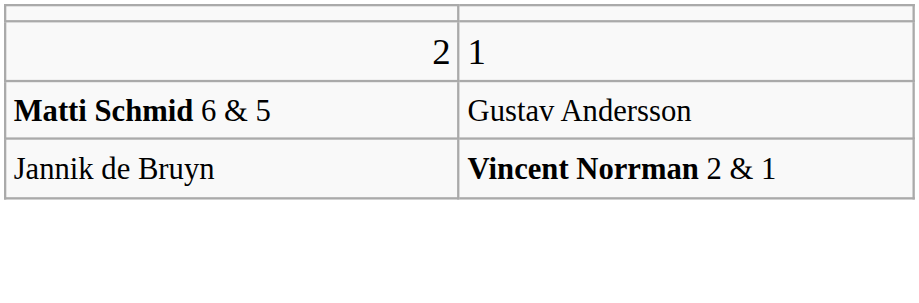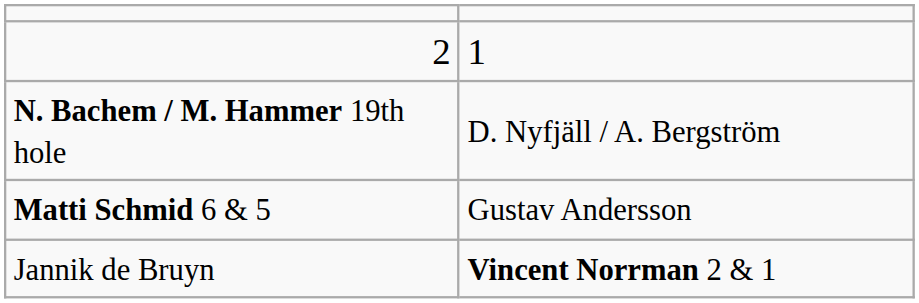 <table class="wikitable">
 <tr>
 <td align="center" width="190"></td>
 <td align="center" width="190"></td>
 </tr>
 <tr>
 <td align="right">2</td>
 <td>1</td>
 </tr>
 <tr>
+<td><small><strong>N. Bachem / M. Hammer</strong> 19th hole</small></td>
+<td><small>D. Nyfjäll / A. Bergström</small></td>
+</tr>
+<tr>
 <td><small><strong>Matti Schmid</strong> 6 & 5</small></td>
 <td><small>Gustav Andersson</small></td>
 </tr>
 <tr>
 <td><small>Jannik de Bruyn</small></td>
 <td><small><strong>Vincent Norrman</strong> 2 & 1</small></td>
 </tr>
 </table>
